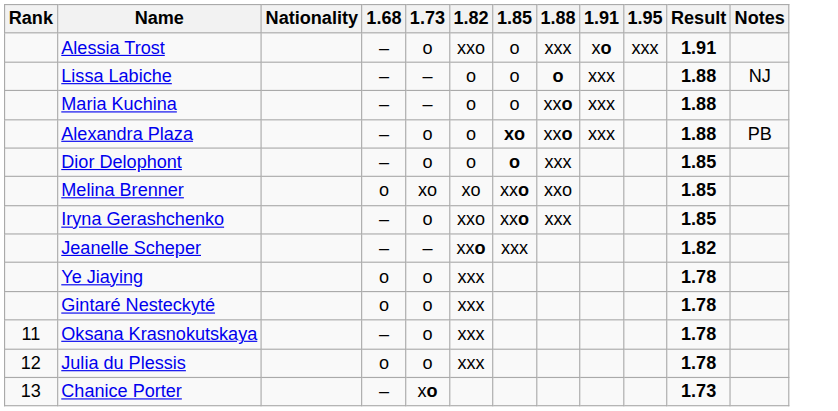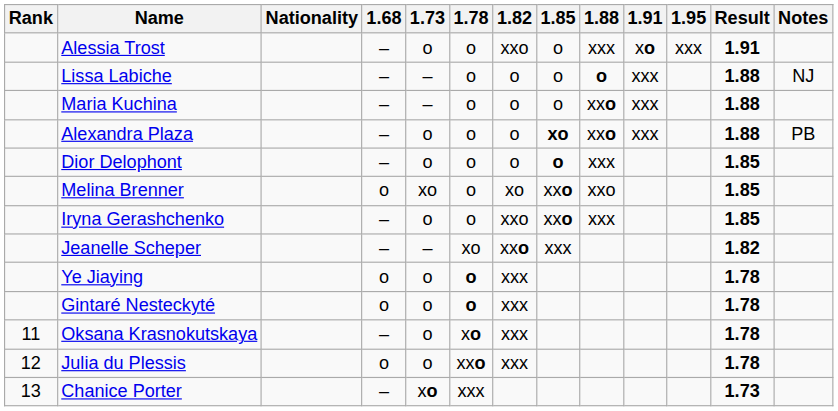 <table class="wikitable sortable" style="text-align:center">
 <tr>
 <th>Rank</th>
 <th>Name</th>
 <th>Nationality</th>
 <th>1.68</th>
 <th>1.73</th>
+<th>1.78</th>
 <th>1.82</th>
 <th>1.85</th>
 <th>1.88</th>
 <th>1.91</th>
 <th>1.95</th>
 <th>Result</th>
 <th>Notes</th>
 </tr>
 <tr>
 <td></td>
 <td align=left><a href='#'>Alessia Trost</a></td>
 <td align=left></td>
 <td>–</td>
+<td>o</td>
 <td>o</td>
 <td>xxo</td>
 <td>o</td>
 <td>xxx</td>
 <td>x<strong>o</strong></td>
 <td>xxx</td>
 <td><strong>1.91</strong></td>
 <td></td>
 </tr>
 <tr>
 <td></td>
 <td align=left><a href='#'>Lissa Labiche</a></td>
 <td align=left></td>
 <td>–</td>
 <td>–</td>
 <td>o</td>
 <td>o</td>
+<td>o</td>
 <td><strong>o</strong></td>
 <td>xxx</td>
 <td></td>
 <td><strong>1.88</strong></td>
 <td>NJ</td>
 </tr>
 <tr>
 <td></td>
 <td align=left><a href='#'>Maria Kuchina</a></td>
 <td align=left></td>
 <td>–</td>
 <td>–</td>
 <td>o</td>
 <td>o</td>
+<td>o</td>
 <td>xx<strong>o</strong></td>
 <td>xxx</td>
 <td></td>
 <td><strong>1.88</strong></td>
 <td></td>
 </tr>
 <tr>
 <td></td>
 <td align=left><a href='#'>Alexandra Plaza</a></td>
 <td align=left></td>
 <td>–</td>
+<td>o</td>
 <td>o</td>
 <td>o</td>
 <td><strong>xo</strong></td>
 <td>xx<strong>o</strong></td>
 <td>xxx</td>
 <td></td>
 <td><strong>1.88</strong></td>
 <td>PB</td>
 </tr>
 <tr>
 <td></td>
 <td align=left><a href='#'>Dior Delophont</a></td>
 <td align=left></td>
 <td>–</td>
 <td>o</td>
 <td>o</td>
+<td>o</td>
 <td><strong>o</strong></td>
 <td>xxx</td>
 <td></td>
 <td></td>
 <td><strong>1.85</strong></td>
 <td></td>
 </tr>
 <tr>
 <td></td>
 <td align=left><a href='#'>Melina Brenner</a></td>
 <td align=left></td>
 <td>o</td>
 <td>xo</td>
+<td>o</td>
 <td>xo</td>
 <td>xx<strong>o</strong></td>
 <td>xxo</td>
 <td></td>
 <td></td>
 <td><strong>1.85</strong></td>
 <td></td>
 </tr>
 <tr>
 <td></td>
 <td align=left><a href='#'>Iryna Gerashchenko</a></td>
 <td align=left></td>
 <td>–</td>
+<td>o</td>
 <td>o</td>
 <td>xxo</td>
 <td>xx<strong>o</strong></td>
 <td>xxx</td>
 <td></td>
 <td></td>
 <td><strong>1.85</strong></td>
 <td></td>
 </tr>
 <tr>
 <td></td>
 <td align=left><a href='#'>Jeanelle Scheper</a></td>
 <td align=left></td>
 <td>–</td>
 <td>–</td>
+<td>xo</td>
 <td>xx<strong>o</strong></td>
 <td>xxx</td>
 <td></td>
 <td></td>
 <td></td>
 <td><strong>1.82</strong></td>
 <td></td>
 </tr>
 <tr>
 <td></td>
 <td align=left><a href='#'>Ye Jiaying</a></td>
 <td align=left></td>
 <td>o</td>
 <td>o</td>
+<td><strong>o</strong></td>
 <td>xxx</td>
 <td></td>
 <td></td>
 <td></td>
 <td></td>
 <td><strong>1.78</strong></td>
 <td></td>
 </tr>
 <tr>
 <td></td>
 <td align=left><a href='#'>Gintaré Nesteckyté</a></td>
 <td align=left></td>
 <td>o</td>
 <td>o</td>
+<td><strong>o</strong></td>
 <td>xxx</td>
 <td></td>
 <td></td>
 <td></td>
 <td></td>
 <td><strong>1.78</strong></td>
 <td></td>
 </tr>
 <tr>
 <td>11</td>
 <td align=left><a href='#'>Oksana Krasnokutskaya</a></td>
 <td align=left></td>
 <td>–</td>
 <td>o</td>
+<td>x<strong>o</strong></td>
 <td>xxx</td>
 <td></td>
 <td></td>
 <td></td>
 <td></td>
 <td><strong>1.78</strong></td>
 <td></td>
 </tr>
 <tr>
 <td>12</td>
 <td align=left><a href='#'>Julia du Plessis</a></td>
 <td align=left></td>
 <td>o</td>
 <td>o</td>
+<td>xx<strong>o</strong></td>
 <td>xxx</td>
 <td></td>
 <td></td>
 <td></td>
 <td></td>
 <td><strong>1.78</strong></td>
 <td></td>
 </tr>
 <tr>
 <td>13</td>
 <td align=left><a href='#'>Chanice Porter</a></td>
 <td align=left></td>
 <td>–</td>
 <td>x<strong>o</strong></td>
+<td>xxx</td>
 <td></td>
 <td></td>
 <td></td>
 <td></td>
 <td></td>
 <td><strong>1.73</strong></td>
 <td></td>
 </tr>
 </table>
